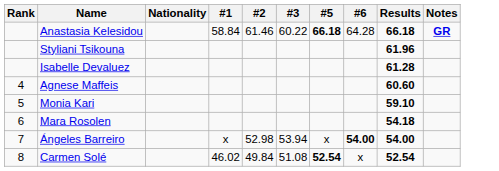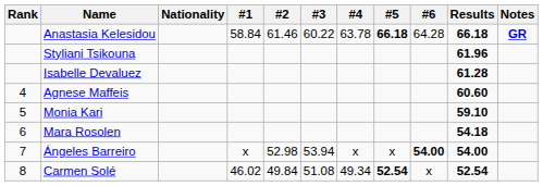 <table class="wikitable sortable" style="text-align:center">
 <tr>
 <th>Rank</th>
 <th>Name</th>
 <th>Nationality</th>
 <th>#1</th>
 <th>#2</th>
 <th>#3</th>
+<th>#4</th>
 <th>#5</th>
 <th>#6</th>
 <th>Results</th>
 <th>Notes</th>
 </tr>
 <tr>
 <td></td>
 <td align=left><a href='#'>Anastasia Kelesidou</a></td>
 <td align=left></td>
 <td>58.84</td>
 <td>61.46</td>
 <td>60.22</td>
+<td>63.78</td>
 <td><strong>66.18</strong></td>
 <td>64.28</td>
 <td><strong>66.18</strong></td>
 <td><strong><a href='#'>GR</a></strong></td>
 </tr>
 <tr>
 <td></td>
 <td align=left><a href='#'>Styliani Tsikouna</a></td>
 <td align=left></td>
+<td></td>
 <td></td>
 <td></td>
 <td></td>
 <td></td>
 <td></td>
 <td><strong>61.96</strong></td>
 <td></td>
 </tr>
 <tr>
 <td></td>
 <td align=left><a href='#'>Isabelle Devaluez</a></td>
 <td align=left></td>
 <td></td>
 <td></td>
 <td></td>
 <td></td>
 <td></td>
+<td></td>
 <td><strong>61.28</strong></td>
 <td></td>
 </tr>
 <tr>
 <td>4</td>
 <td align=left><a href='#'>Agnese Maffeis</a></td>
 <td align=left></td>
+<td></td>
 <td></td>
 <td></td>
 <td></td>
 <td></td>
 <td></td>
 <td><strong>60.60</strong></td>
 <td></td>
 </tr>
 <tr>
 <td>5</td>
 <td align=left><a href='#'>Monia Kari</a></td>
 <td align=left></td>
 <td></td>
 <td></td>
 <td></td>
 <td></td>
 <td></td>
+<td></td>
 <td><strong>59.10</strong></td>
 <td></td>
 </tr>
 <tr>
 <td>6</td>
 <td align=left><a href='#'>Mara Rosolen</a></td>
 <td align=left></td>
+<td></td>
 <td></td>
 <td></td>
 <td></td>
 <td></td>
 <td></td>
 <td><strong>54.18</strong></td>
 <td></td>
 </tr>
 <tr>
 <td>7</td>
 <td align=left><a href='#'>Ángeles Barreiro</a></td>
 <td align=left></td>
 <td>x</td>
 <td>52.98</td>
 <td>53.94</td>
 <td>x</td>
+<td>x</td>
 <td><strong>54.00</strong></td>
 <td><strong>54.00</strong></td>
 <td></td>
 </tr>
 <tr>
 <td>8</td>
 <td align=left><a href='#'>Carmen Solé</a></td>
 <td align=left></td>
 <td>46.02</td>
 <td>49.84</td>
 <td>51.08</td>
+<td>49.34</td>
 <td><strong>52.54</strong></td>
 <td>x</td>
 <td><strong>52.54</strong></td>
 <td></td>
 </tr>
 </table>
